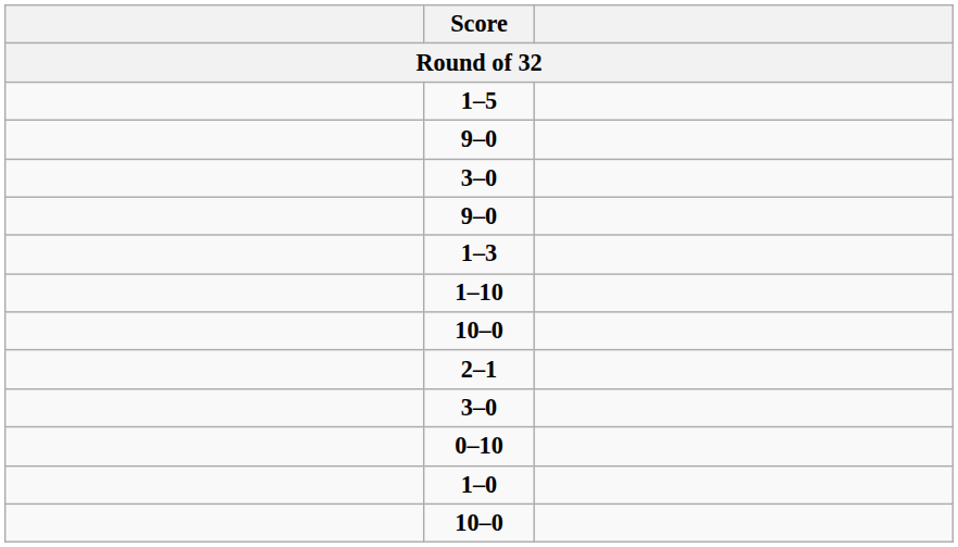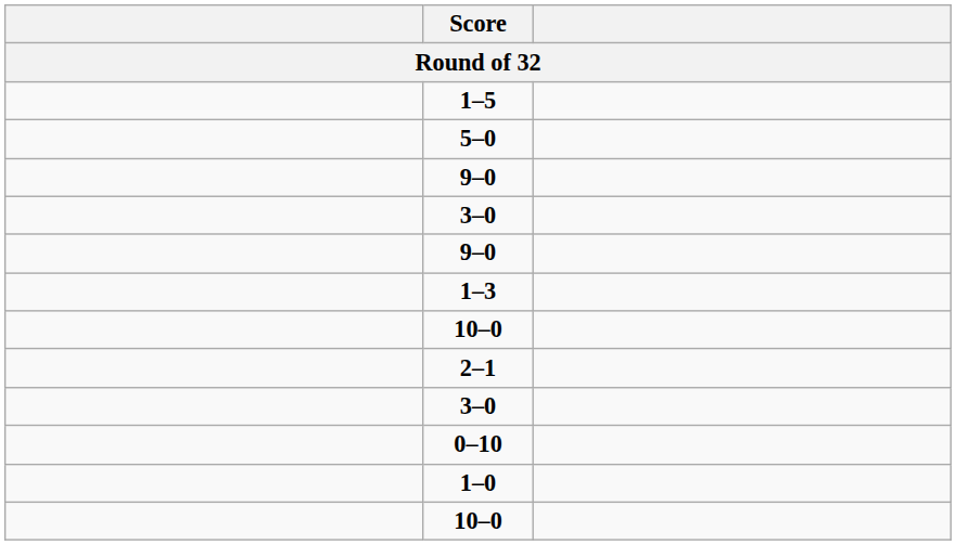 <table class="wikitable" style="text-align: left;">
 <tr>
 <th align="right" width="270"></th>
 <th width="65">Score</th>
 <th align="left" width="270"></th>
 </tr>
 <tr>
 <th colspan="3">Round of 32</th>
 </tr>
 <tr>
 <td></td>
 <td align=center><strong>1–5</strong></td>
 <td><strong></strong></td>
+</tr>
+<tr>
+<td><strong></strong></td>
+<td align=center><strong>5–0</strong></td>
+<td></td>
 </tr>
 <tr>
 <td><strong></strong></td>
 <td align=center><strong>9–0</strong></td>
 <td></td>
 </tr>
 <tr>
 <td><strong></strong></td>
 <td align=center><strong>3–0</strong></td>
 <td></td>
 </tr>
 <tr>
 <td><strong></strong></td>
 <td align=center><strong>9–0</strong></td>
 <td></td>
 </tr>
 <tr>
 <td></td>
 <td align=center><strong>1–3</strong></td>
-<td><strong></strong></td>
-</tr>
-<tr>
-<td></td>
-<td align=center><strong>1–10</strong></td>
 <td><strong></strong></td>
 </tr>
 <tr>
 <td><strong></strong></td>
 <td align=center><strong>10–0</strong></td>
 <td></td>
 </tr>
 <tr>
 <td><strong></strong></td>
 <td align=center><strong>2–1</strong></td>
 <td></td>
 </tr>
 <tr>
 <td><strong></strong></td>
 <td align=center><strong>3–0</strong></td>
 <td></td>
 </tr>
 <tr>
 <td></td>
 <td align=center><strong>0–10</strong></td>
 <td><strong></strong></td>
 </tr>
 <tr>
 <td><strong></strong></td>
 <td align=center><strong>1–0</strong></td>
 <td></td>
 </tr>
 <tr>
 <td><strong></strong></td>
 <td align=center><strong>10–0</strong></td>
 <td></td>
 </tr>
 </table>
